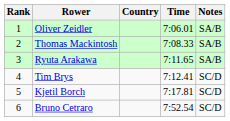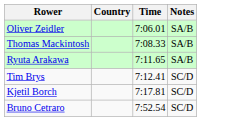 <table class="wikitable" style="text-align:center">
 <tr>
-<th>Rank</th>
 <th>Rower</th>
 <th>Country</th>
 <th>Time</th>
 <th>Notes</th>
 </tr>
 <tr bgcolor=ccffcc>
-<td>1</td>
 <td align="left"><a href='#'>Oliver Zeidler</a></td>
 <td align="left"></td>
 <td>7:06.01</td>
 <td>SA/B</td>
 </tr>
 <tr bgcolor=ccffcc>
-<td>2</td>
 <td align="left"><a href='#'>Thomas Mackintosh</a></td>
 <td align="left"></td>
 <td>7:08.33</td>
 <td>SA/B</td>
 </tr>
 <tr bgcolor=ccffcc>
-<td>3</td>
 <td align="left"><a href='#'>Ryuta Arakawa</a></td>
 <td align="left"></td>
 <td>7:11.65</td>
 <td>SA/B</td>
 </tr>
 <tr>
-<td>4</td>
 <td align="left"><a href='#'>Tim Brys</a></td>
 <td align="left"></td>
 <td>7:12.41</td>
 <td>SC/D</td>
 </tr>
 <tr>
-<td>5</td>
 <td align="left"><a href='#'>Kjetil Borch</a></td>
 <td align="left"></td>
 <td>7:17.81</td>
 <td>SC/D</td>
 </tr>
 <tr>
-<td>6</td>
 <td align="left"><a href='#'>Bruno Cetraro</a></td>
 <td align="left"></td>
 <td>7:52.54</td>
 <td>SC/D</td>
 </tr>
 </table>
